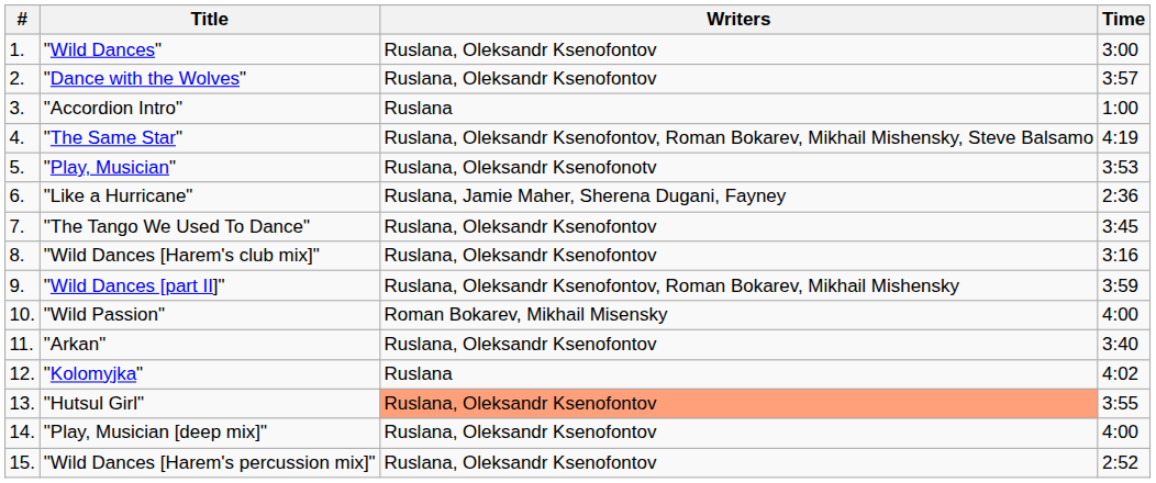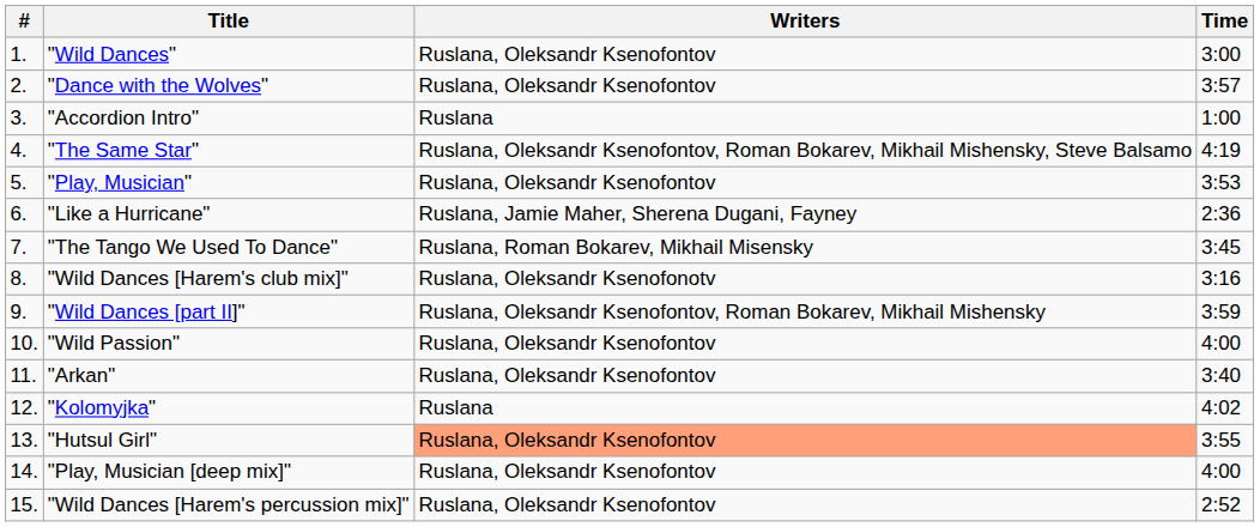 <table class="wikitable" size=80%>
 <tr>
 <th>#</th>
 <th>Title</th>
 <th>Writers</th>
 <th>Time</th>
 </tr>
 <tr>
 <td>1.</td>
 <td>"<a href='#'>Wild Dances</a>"</td>
 <td>Ruslana, Oleksandr Ksenofontov</td>
 <td>3:00</td>
 </tr>
 <tr>
 <td>2.</td>
 <td>"<a href='#'>Dance with the Wolves</a>"</td>
 <td>Ruslana, Oleksandr Ksenofontov</td>
 <td>3:57</td>
 </tr>
 <tr>
 <td>3.</td>
 <td>"Accordion Intro"</td>
 <td>Ruslana</td>
 <td>1:00</td>
 </tr>
 <tr>
 <td>4.</td>
 <td>"<a href='#'>The Same Star</a>"</td>
 <td>Ruslana, Oleksandr Ksenofontov, Roman Bokarev, Mikhail Mishensky, Steve Balsamo</td>
 <td>4:19</td>
 </tr>
 <tr>
 <td>5.</td>
 <td>"<a href='#'>Play, Musician</a>"</td>
-<td>Ruslana, Oleksandr Ksenofonotv</td>
+<td>Ruslana, Oleksandr Ksenofontov</td>
 <td>3:53</td>
 </tr>
 <tr>
 <td>6.</td>
 <td>"Like a Hurricane"</td>
 <td>Ruslana, Jamie Maher, Sherena Dugani, Fayney</td>
 <td>2:36</td>
 </tr>
 <tr>
 <td>7.</td>
 <td>"The Tango We Used To Dance"</td>
-<td>Ruslana, Oleksandr Ksenofontov</td>
+<td>Ruslana, Roman Bokarev, Mikhail Misensky</td>
 <td>3:45</td>
 </tr>
 <tr>
 <td>8.</td>
 <td>"Wild Dances [Harem's club mix]"</td>
-<td>Ruslana, Oleksandr Ksenofontov</td>
+<td>Ruslana, Oleksandr Ksenofonotv</td>
 <td>3:16</td>
 </tr>
 <tr>
 <td>9.</td>
 <td>"<a href='#'>Wild Dances [part II</a>]"</td>
 <td>Ruslana, Oleksandr Ksenofontov, Roman Bokarev, Mikhail Mishensky</td>
 <td>3:59</td>
 </tr>
 <tr>
 <td>10.</td>
 <td>"Wild Passion"</td>
-<td>Roman Bokarev, Mikhail Misensky</td>
+<td>Ruslana, Oleksandr Ksenofontov</td>
 <td>4:00</td>
 </tr>
 <tr>
 <td>11.</td>
 <td>"Arkan"</td>
 <td>Ruslana, Oleksandr Ksenofontov</td>
 <td>3:40</td>
 </tr>
 <tr>
 <td>12.</td>
 <td>"<a href='#'>Kolomyjka</a>"</td>
 <td>Ruslana</td>
 <td>4:02</td>
 </tr>
 <tr>
 <td>13.</td>
 <td>"Hutsul Girl"</td>
 <td style="background: lightsalmon;">Ruslana, Oleksandr Ksenofontov</td>
 <td>3:55</td>
 </tr>
 <tr>
 <td>14.</td>
 <td>"Play, Musician [deep mix]"</td>
 <td>Ruslana, Oleksandr Ksenofontov</td>
 <td>4:00</td>
 </tr>
 <tr>
 <td>15.</td>
 <td>"Wild Dances [Harem's percussion mix]"</td>
 <td>Ruslana, Oleksandr Ksenofontov</td>
 <td>2:52</td>
 </tr>
 </table>
